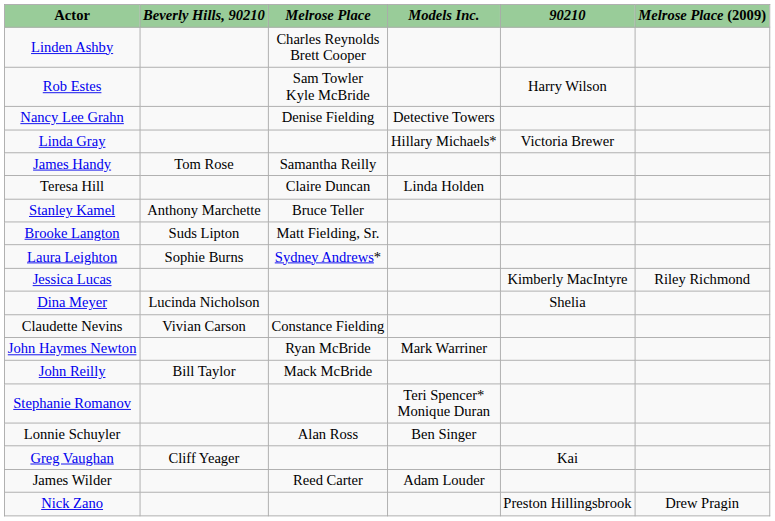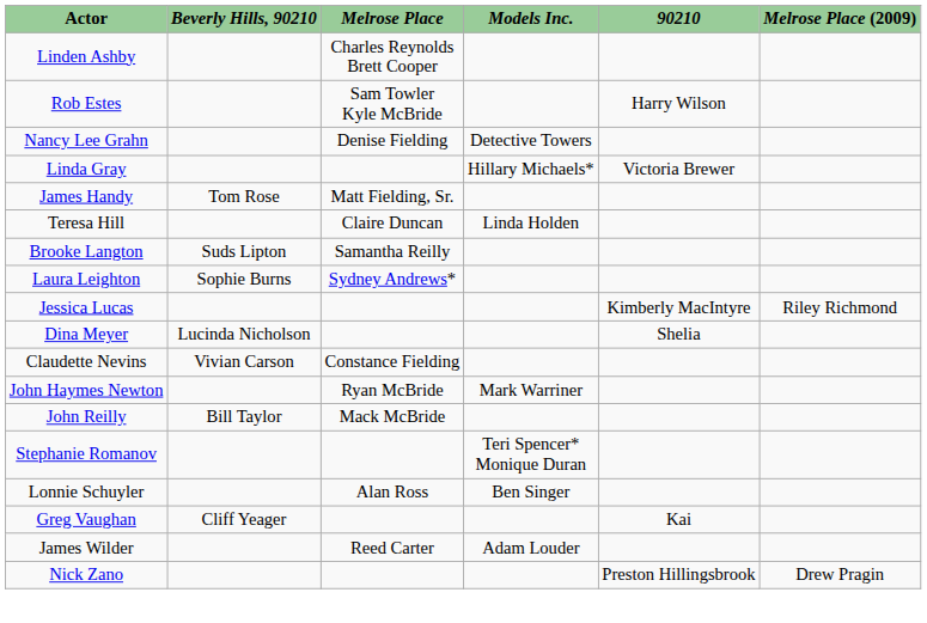 <table class="wikitable" style="background-color:#FFFFF">
 <tr style="color:black">
 <th style="background-color: #99CC99;">Actor</th>
 <th style="background-color: #99CC99;"><em>Beverly Hills, 90210</em></th>
 <th style="background-color: #99CC99;"><em>Melrose Place</em></th>
 <th style="background-color: #99CC99;"><em>Models Inc.</em></th>
 <th style="background-color: #99CC99;"><em>90210</em></th>
 <th style="background-color: #99CC99;"><em>Melrose Place</em> (2009)</th>
 </tr>
 <tr>
 <td align="center"><a href='#'>Linden Ashby</a></td>
 <td align="center"></td>
 <td align="center">Charles Reynolds<br>Brett Cooper</td>
 <td align="center"></td>
 <td align="center"></td>
 <td align="center"></td>
 </tr>
 <tr>
 <td align="center"><a href='#'>Rob Estes</a></td>
 <td align="center"></td>
 <td align="center">Sam Towler<br>Kyle McBride</td>
 <td align="center"></td>
 <td align="center">Harry Wilson</td>
 <td align="center"></td>
 </tr>
 <tr>
 <td align="center"><a href='#'>Nancy Lee Grahn</a></td>
 <td align="center"></td>
 <td align="center">Denise Fielding</td>
 <td align="center">Detective Towers</td>
 <td align="center"></td>
 <td align="center"></td>
 </tr>
 <tr>
 <td align="center"><a href='#'>Linda Gray</a></td>
 <td align="center"></td>
 <td align="center"></td>
 <td align="center">Hillary Michaels*</td>
 <td align="center">Victoria Brewer</td>
 <td align="center"></td>
 </tr>
 <tr>
 <td align="center"><a href='#'>James Handy</a></td>
 <td align="center">Tom Rose</td>
-<td align="center">Samantha Reilly</td>
+<td align="center">Matt Fielding, Sr.</td>
 <td align="center"></td>
 <td align="center"></td>
 <td align="center"></td>
 </tr>
 <tr>
 <td align="center">Teresa Hill</td>
 <td align="center"></td>
 <td align="center">Claire Duncan</td>
 <td align="center">Linda Holden</td>
 <td align="center"></td>
 <td align="center"></td>
 </tr>
 <tr>
-<td align="center"><a href='#'>Stanley Kamel</a></td>
-<td align="center">Anthony Marchette</td>
-<td align="center">Bruce Teller</td>
-<td align="center"></td>
-<td align="center"></td>
-<td align="center"></td>
-</tr>
-<tr>
 <td align="center"><a href='#'>Brooke Langton</a></td>
 <td align="center">Suds Lipton</td>
-<td align="center">Matt Fielding, Sr.</td>
+<td align="center">Samantha Reilly</td>
 <td align="center"></td>
 <td align="center"></td>
 <td align="center"></td>
 </tr>
 <tr>
 <td align="center"><a href='#'>Laura Leighton</a></td>
 <td align="center">Sophie Burns</td>
 <td align="center"><a href='#'>Sydney Andrews</a>*</td>
 <td align="center"></td>
 <td align="center"></td>
 <td align="center"></td>
 </tr>
 <tr>
 <td align="center"><a href='#'>Jessica Lucas</a></td>
 <td align="center"></td>
 <td align="center"></td>
 <td align="center"></td>
 <td align="center">Kimberly MacIntyre</td>
 <td align="center">Riley Richmond</td>
 </tr>
 <tr>
 <td align="center"><a href='#'>Dina Meyer</a></td>
 <td align="center">Lucinda Nicholson</td>
 <td align="center"></td>
 <td align="center"></td>
 <td align="center">Shelia</td>
 <td align="center"></td>
 </tr>
 <tr>
 <td align="center">Claudette Nevins</td>
 <td align="center">Vivian Carson</td>
 <td align="center">Constance Fielding</td>
 <td align="center"></td>
 <td align="center"></td>
 <td align="center"></td>
 </tr>
 <tr>
 <td align="center"><a href='#'>John Haymes Newton</a></td>
 <td align="center"></td>
 <td align="center">Ryan McBride</td>
 <td align="center">Mark Warriner</td>
 <td align="center"></td>
 <td align="center"></td>
 </tr>
 <tr>
 <td align="center"><a href='#'>John Reilly</a></td>
 <td align="center">Bill Taylor</td>
 <td align="center">Mack McBride</td>
 <td align="center"></td>
 <td align="center"></td>
 <td align="center"></td>
 </tr>
 <tr>
 <td align="center"><a href='#'>Stephanie Romanov</a></td>
 <td align="center"></td>
 <td align="center"></td>
 <td align="center">Teri Spencer*<br>Monique Duran</td>
 <td align="center"></td>
 <td align="center"></td>
 </tr>
 <tr>
 <td align="center">Lonnie Schuyler</td>
 <td align="center"></td>
 <td align="center">Alan Ross</td>
 <td align="center">Ben Singer</td>
 <td align="center"></td>
 <td align="center"></td>
 </tr>
 <tr>
 <td align="center"><a href='#'>Greg Vaughan</a></td>
 <td align="center">Cliff Yeager</td>
 <td align="center"></td>
 <td align="center"></td>
 <td align="center">Kai</td>
 <td align="center"></td>
 </tr>
 <tr>
 <td align="center">James Wilder</td>
 <td align="center"></td>
 <td align="center">Reed Carter</td>
 <td align="center">Adam Louder</td>
 <td align="center"></td>
 <td align="center"></td>
 </tr>
 <tr>
 <td align="center"><a href='#'>Nick Zano</a></td>
 <td align="center"></td>
 <td align="center"></td>
 <td align="center"></td>
 <td align="center">Preston Hillingsbrook</td>
 <td align="center">Drew Pragin</td>
 </tr>
 </table>
